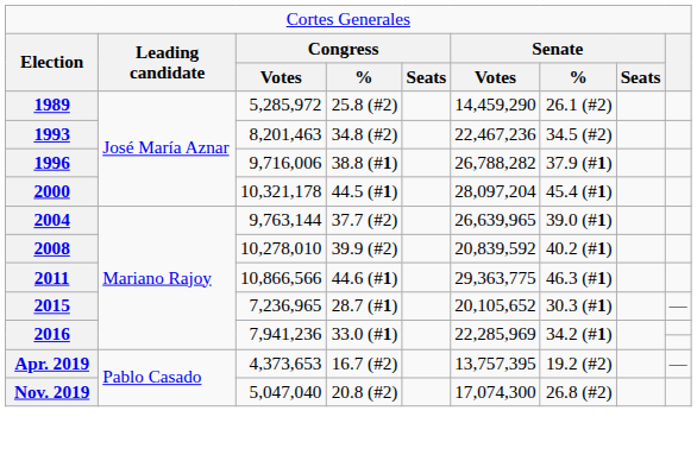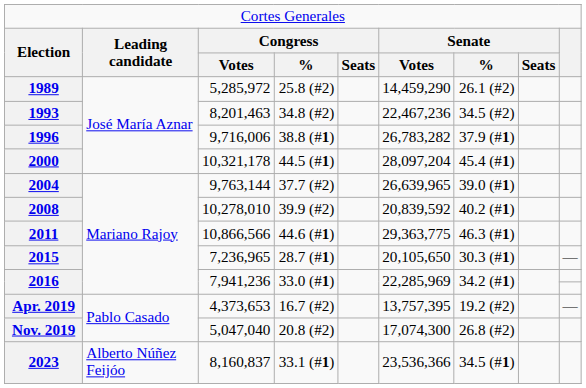 <table class="wikitable" style="text-align:right;">
 <tr>
 <td colspan="9" align="center"><a href='#'>Cortes Generales</a></td>
 </tr>
 <tr>
 <th rowspan="2" style="width:75px;">Election</th>
 <th rowspan="2">Leading candidate</th>
 <th colspan="3">Congress</th>
 <th colspan="3">Senate</th>
 <th rowspan="2"></th>
 </tr>
 <tr>
 <th style="width:70px;">Votes</th>
 <th style="width:60px;">%</th>
 <th>Seats</th>
 <th style="width:70px;">Votes</th>
 <th style="width:60px;">%</th>
 <th>Seats</th>
 </tr>
 <tr>
 <th><a href='#'>1989</a></th>
 <td rowspan="4" style="text-align:left;"><a href='#'>José María Aznar</a></td>
 <td>5,285,972</td>
 <td>25.8 (#2)</td>
 <td></td>
 <td>14,459,290</td>
 <td>26.1 (#2)</td>
 <td></td>
 <td></td>
 </tr>
 <tr>
 <th><a href='#'>1993</a></th>
 <td>8,201,463</td>
 <td>34.8 (#2)</td>
 <td></td>
 <td>22,467,236</td>
 <td>34.5 (#2)</td>
 <td></td>
 <td></td>
 </tr>
 <tr>
 <th><a href='#'>1996</a></th>
 <td>9,716,006</td>
 <td>38.8 (#<strong>1</strong>)</td>
 <td></td>
-<td>26,788,282</td>
+<td>26,783,282</td>
 <td>37.9 (#<strong>1</strong>)</td>
 <td></td>
 <td></td>
 </tr>
 <tr>
 <th><a href='#'>2000</a></th>
 <td>10,321,178</td>
 <td>44.5 (#<strong>1</strong>)</td>
 <td></td>
 <td>28,097,204</td>
 <td>45.4 (#<strong>1</strong>)</td>
 <td></td>
 <td></td>
 </tr>
 <tr>
 <th><a href='#'>2004</a></th>
 <td rowspan="6" style="text-align:left;"><a href='#'>Mariano Rajoy</a></td>
 <td>9,763,144</td>
 <td>37.7 (#2)</td>
 <td></td>
 <td>26,639,965</td>
 <td>39.0 (#<strong>1</strong>)</td>
 <td></td>
 <td></td>
 </tr>
 <tr>
 <th><a href='#'>2008</a></th>
 <td>10,278,010</td>
 <td>39.9 (#2)</td>
 <td></td>
 <td>20,839,592</td>
 <td>40.2 (#<strong>1</strong>)</td>
 <td></td>
 <td></td>
 </tr>
 <tr>
 <th><a href='#'>2011</a></th>
 <td>10,866,566</td>
 <td>44.6 (#<strong>1</strong>)</td>
 <td></td>
 <td>29,363,775</td>
 <td>46.3 (#<strong>1</strong>)</td>
 <td></td>
 <td></td>
 </tr>
 <tr>
 <th><a href='#'>2015</a></th>
 <td>7,236,965</td>
 <td>28.7 (#<strong>1</strong>)</td>
 <td></td>
-<td>20,105,652</td>
+<td>20,105,650</td>
 <td>30.3 (#<strong>1</strong>)</td>
 <td></td>
 <td style="text-align:center;">—</td>
 </tr>
 <tr>
 <th rowspan="2"><a href='#'>2016</a></th>
 <td rowspan="2">7,941,236</td>
 <td rowspan="2">33.0 (#<strong>1</strong>)</td>
 <td rowspan="2"></td>
 <td rowspan="2">22,285,969</td>
 <td rowspan="2">34.2 (#<strong>1</strong>)</td>
 <td rowspan="2"></td>
 <td></td>
 </tr>
 <tr>
 <td></td>
 </tr>
 <tr>
 <th><a href='#'>Apr. 2019</a></th>
 <td rowspan="2" style="text-align:left;"><a href='#'>Pablo Casado</a></td>
 <td>4,373,653</td>
 <td>16.7 (#2)</td>
 <td></td>
 <td>13,757,395</td>
 <td>19.2 (#2)</td>
 <td></td>
 <td style="text-align:center;">—</td>
 </tr>
 <tr>
 <th><a href='#'>Nov. 2019</a></th>
 <td>5,047,040</td>
 <td>20.8 (#2)</td>
 <td></td>
 <td>17,074,300</td>
 <td>26.8 (#2)</td>
 <td></td>
 <td></td>
 </tr>
+<tr>
+<th><a href='#'>2023</a></th>
+<td style="text-align:left;"><a href='#'>Alberto Núñez Feijóo</a></td>
+<td>8,160,837</td>
+<td>33.1 (#<strong>1</strong>)</td>
+<td></td>
+<td>23,536,366</td>
+<td>34.5 (#<strong>1</strong>)</td>
+<td></td>
+<td></td>
+</tr>
 </table>
